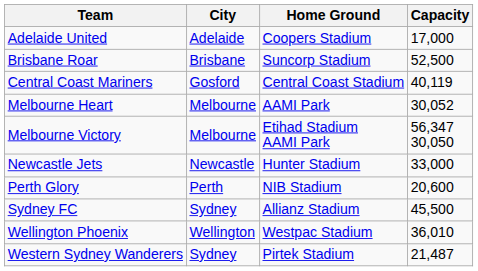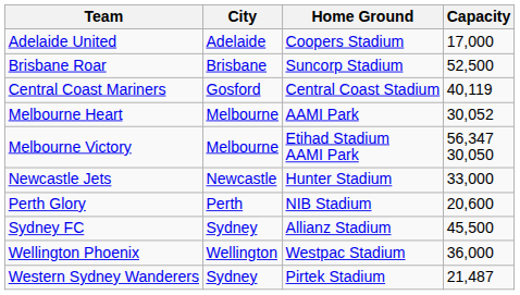 <table class="wikitable">
 <tr>
 <th>Team</th>
 <th>City</th>
 <th>Home Ground</th>
 <th>Capacity</th>
 </tr>
 <tr>
 <td><a href='#'>Adelaide United</a></td>
 <td><a href='#'>Adelaide</a></td>
 <td><a href='#'>Coopers Stadium</a></td>
 <td>17,000</td>
 </tr>
 <tr>
 <td><a href='#'>Brisbane Roar</a></td>
 <td><a href='#'>Brisbane</a></td>
 <td><a href='#'>Suncorp Stadium</a></td>
 <td>52,500</td>
 </tr>
 <tr>
 <td><a href='#'>Central Coast Mariners</a></td>
 <td><a href='#'>Gosford</a></td>
 <td><a href='#'>Central Coast Stadium</a></td>
 <td>40,119</td>
 </tr>
 <tr>
 <td><a href='#'>Melbourne Heart</a></td>
 <td><a href='#'>Melbourne</a></td>
 <td><a href='#'>AAMI Park</a></td>
 <td>30,052</td>
 </tr>
 <tr>
 <td><a href='#'>Melbourne Victory</a></td>
 <td><a href='#'>Melbourne</a></td>
 <td><a href='#'>Etihad Stadium</a><br><a href='#'>AAMI Park</a></td>
 <td>56,347<br>30,050</td>
 </tr>
 <tr>
 <td><a href='#'>Newcastle Jets</a></td>
 <td><a href='#'>Newcastle</a></td>
 <td><a href='#'>Hunter Stadium</a></td>
 <td>33,000</td>
 </tr>
 <tr>
 <td><a href='#'>Perth Glory</a></td>
 <td><a href='#'>Perth</a></td>
 <td><a href='#'>NIB Stadium</a></td>
 <td>20,600</td>
 </tr>
 <tr>
 <td><a href='#'>Sydney FC</a></td>
 <td><a href='#'>Sydney</a></td>
 <td><a href='#'>Allianz Stadium</a></td>
 <td>45,500</td>
 </tr>
 <tr>
 <td><a href='#'>Wellington Phoenix</a></td>
 <td><a href='#'>Wellington</a></td>
 <td><a href='#'>Westpac Stadium</a></td>
-<td>36,010</td>
+<td>36,000</td>
 </tr>
 <tr>
 <td><a href='#'>Western Sydney Wanderers</a></td>
 <td><a href='#'>Sydney</a></td>
 <td><a href='#'>Pirtek Stadium</a></td>
 <td>21,487</td>
 </tr>
 </table>
